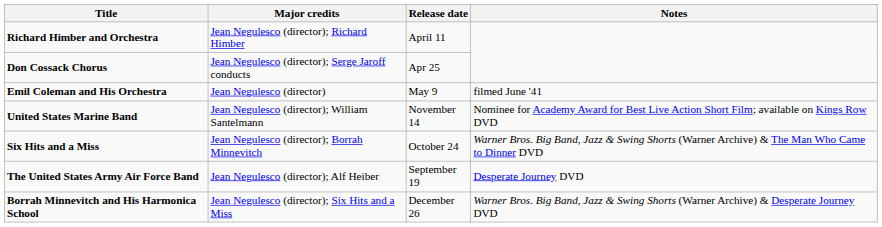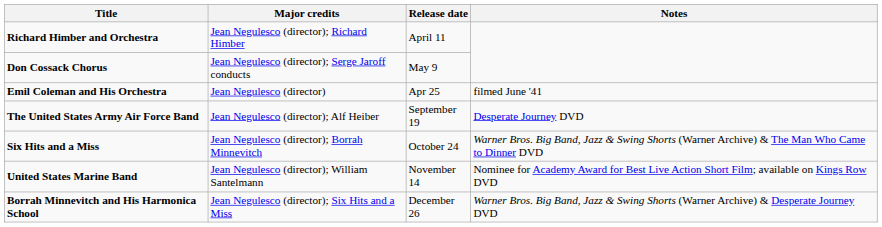 <table class="wikitable sortable" border="1">
 <tr>
 <th>Title</th>
 <th>Major credits</th>
 <th>Release date</th>
 <th>Notes</th>
 </tr>
 <tr>
 <td><strong>Richard Himber and Orchestra</strong></td>
 <td><a href='#'>Jean Negulesco</a> (director); <a href='#'>Richard Himber</a></td>
 <td>April 11</td>
 </tr>
 <tr>
 <td><strong>Don Cossack Chorus</strong></td>
 <td><a href='#'>Jean Negulesco</a> (director); <a href='#'>Serge Jaroff</a> conducts</td>
-<td>Apr 25</td>
+<td>May 9</td>
 </tr>
 <tr>
 <td><strong>Emil Coleman and His Orchestra</strong></td>
 <td><a href='#'>Jean Negulesco</a> (director)</td>
-<td>May 9</td>
+<td>Apr 25</td>
 <td>filmed June '41</td>
+</tr>
+<tr>
+<td><strong>The United States Army Air Force Band</strong></td>
+<td><a href='#'>Jean Negulesco</a> (director); Alf Heiber</td>
+<td>September 19</td>
+<td><a href='#'>Desperate Journey</a> DVD</td>
+</tr>
+<tr>
+<td><strong>Six Hits and a Miss</strong></td>
+<td><a href='#'>Jean Negulesco</a> (director); <a href='#'>Borrah Minnevitch</a></td>
+<td>October 24</td>
+<td><em>Warner Bros. Big Band, Jazz & Swing Shorts</em> (Warner Archive) & <a href='#'>The Man Who Came to Dinner</a> DVD</td>
 </tr>
 <tr>
 <td><strong>United States Marine Band</strong></td>
 <td><a href='#'>Jean Negulesco</a> (director); William Santelmann</td>
 <td>November 14</td>
 <td>Nominee for <a href='#'>Academy Award for Best Live Action Short Film</a>; available on <a href='#'>Kings Row</a> DVD</td>
 </tr>
 <tr>
-<td><strong>Six Hits and a Miss</strong></td>
-<td><a href='#'>Jean Negulesco</a> (director); <a href='#'>Borrah Minnevitch</a></td>
-<td>October 24</td>
-<td><em>Warner Bros. Big Band, Jazz & Swing Shorts</em> (Warner Archive) & <a href='#'>The Man Who Came to Dinner</a> DVD</td>
-</tr>
-<tr>
-<td><strong>The United States Army Air Force Band</strong></td>
-<td><a href='#'>Jean Negulesco</a> (director); Alf Heiber</td>
-<td>September 19</td>
-<td><a href='#'>Desperate Journey</a> DVD</td>
-</tr>
-<tr>
 <td><strong>Borrah Minnevitch and His Harmonica School</strong></td>
 <td><a href='#'>Jean Negulesco</a> (director); <a href='#'>Six Hits and a Miss</a></td>
 <td>December 26</td>
 <td><em>Warner Bros. Big Band, Jazz & Swing Shorts</em> (Warner Archive) & <a href='#'>Desperate Journey</a> DVD</td>
 </tr>
 </table>
